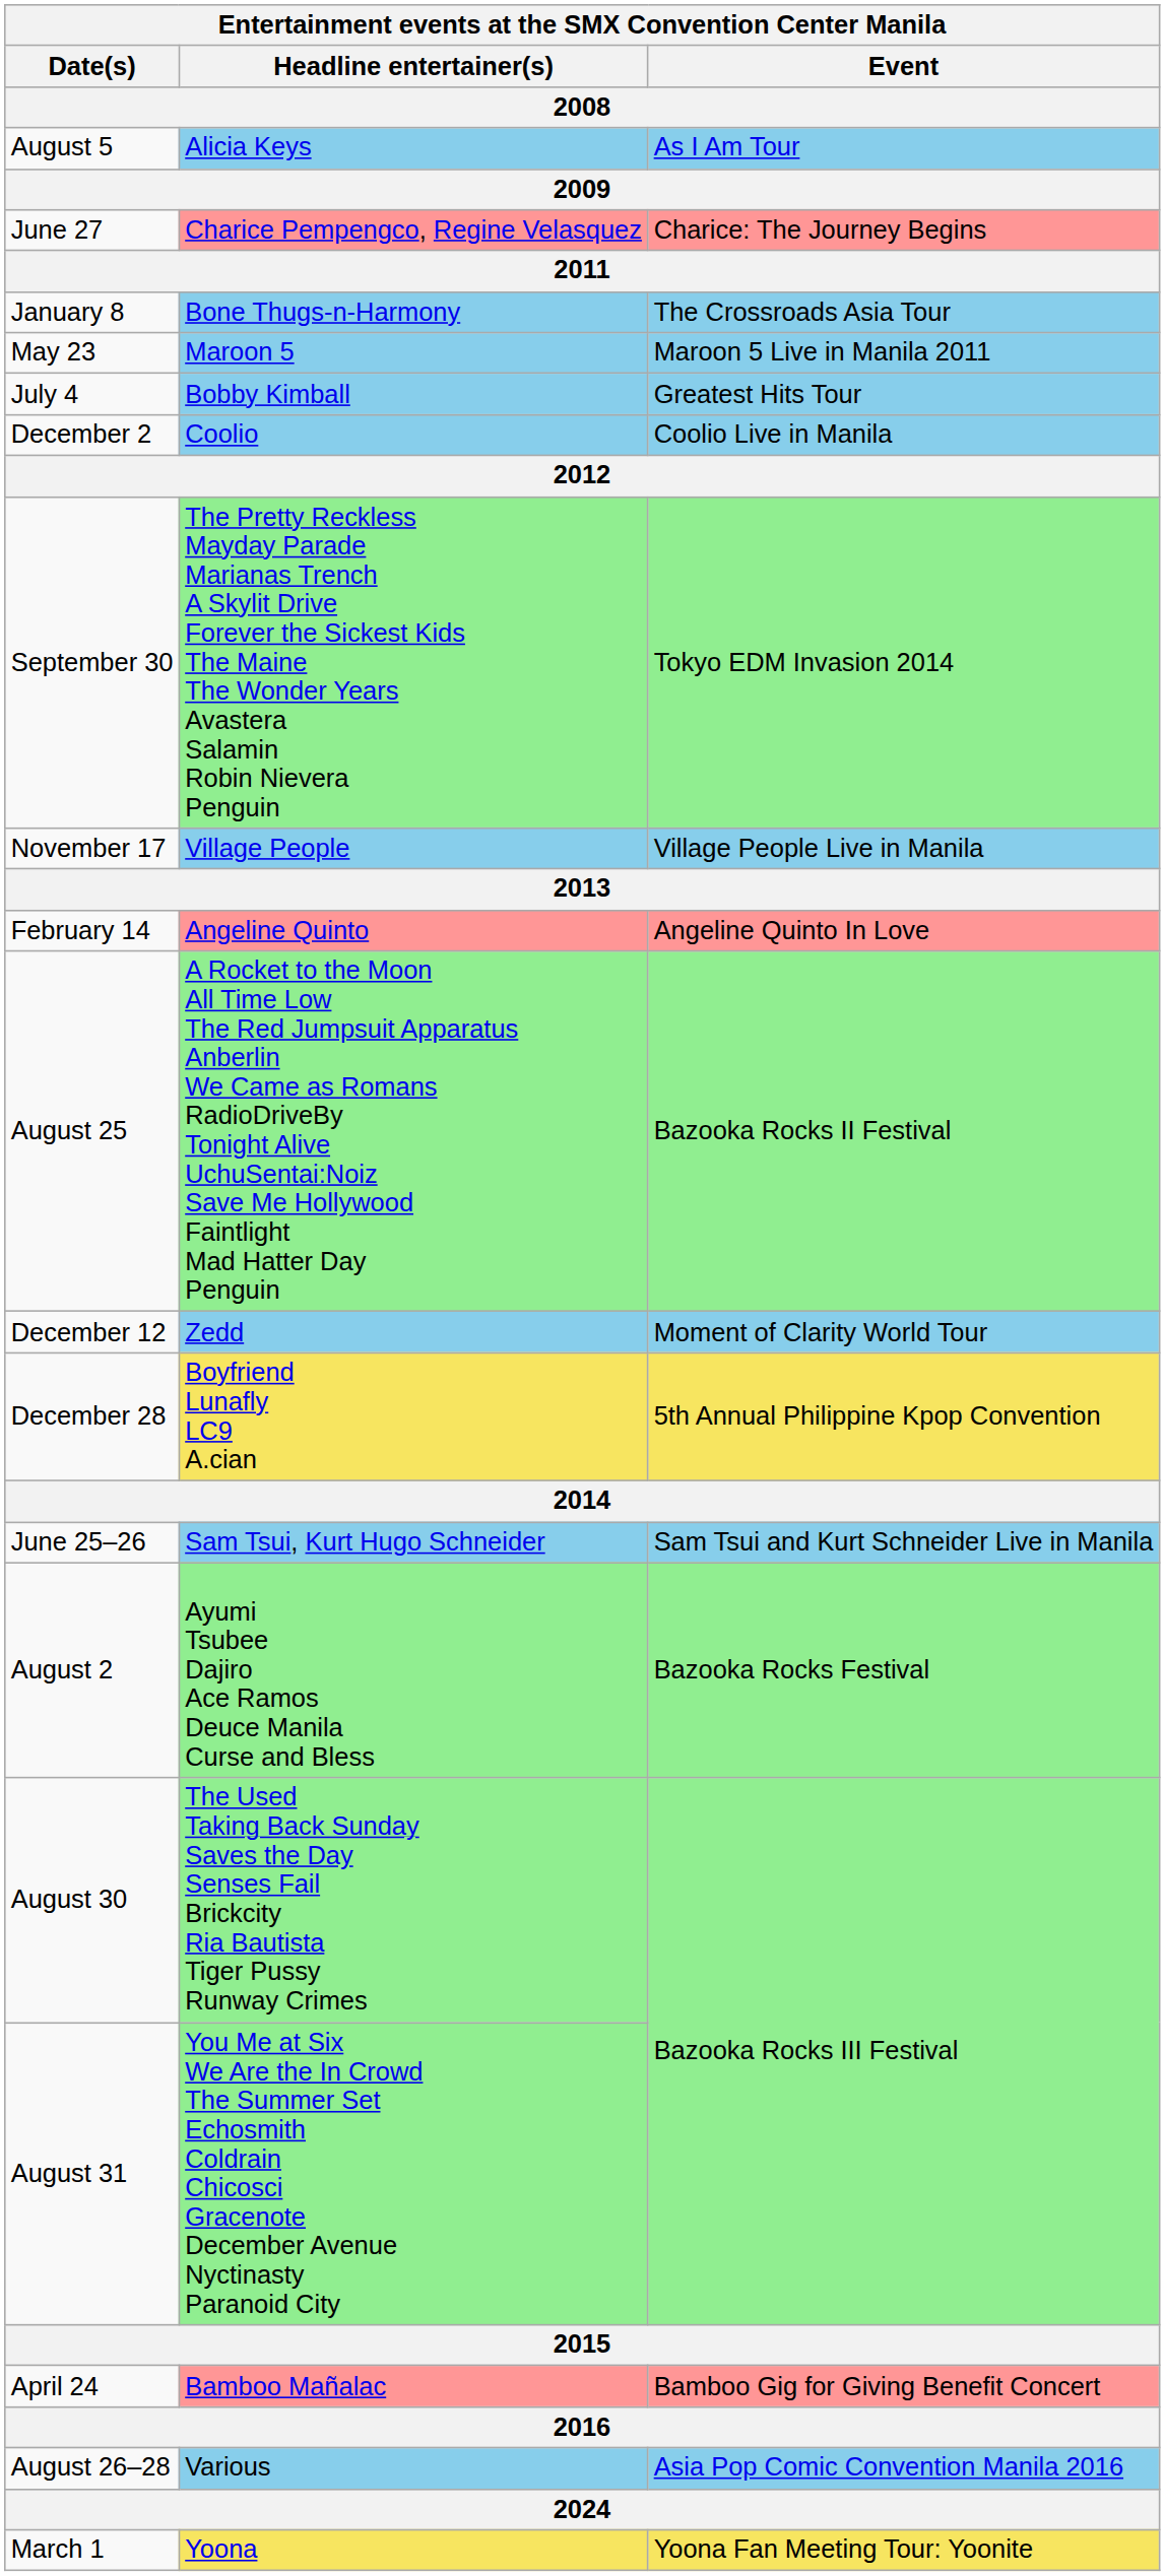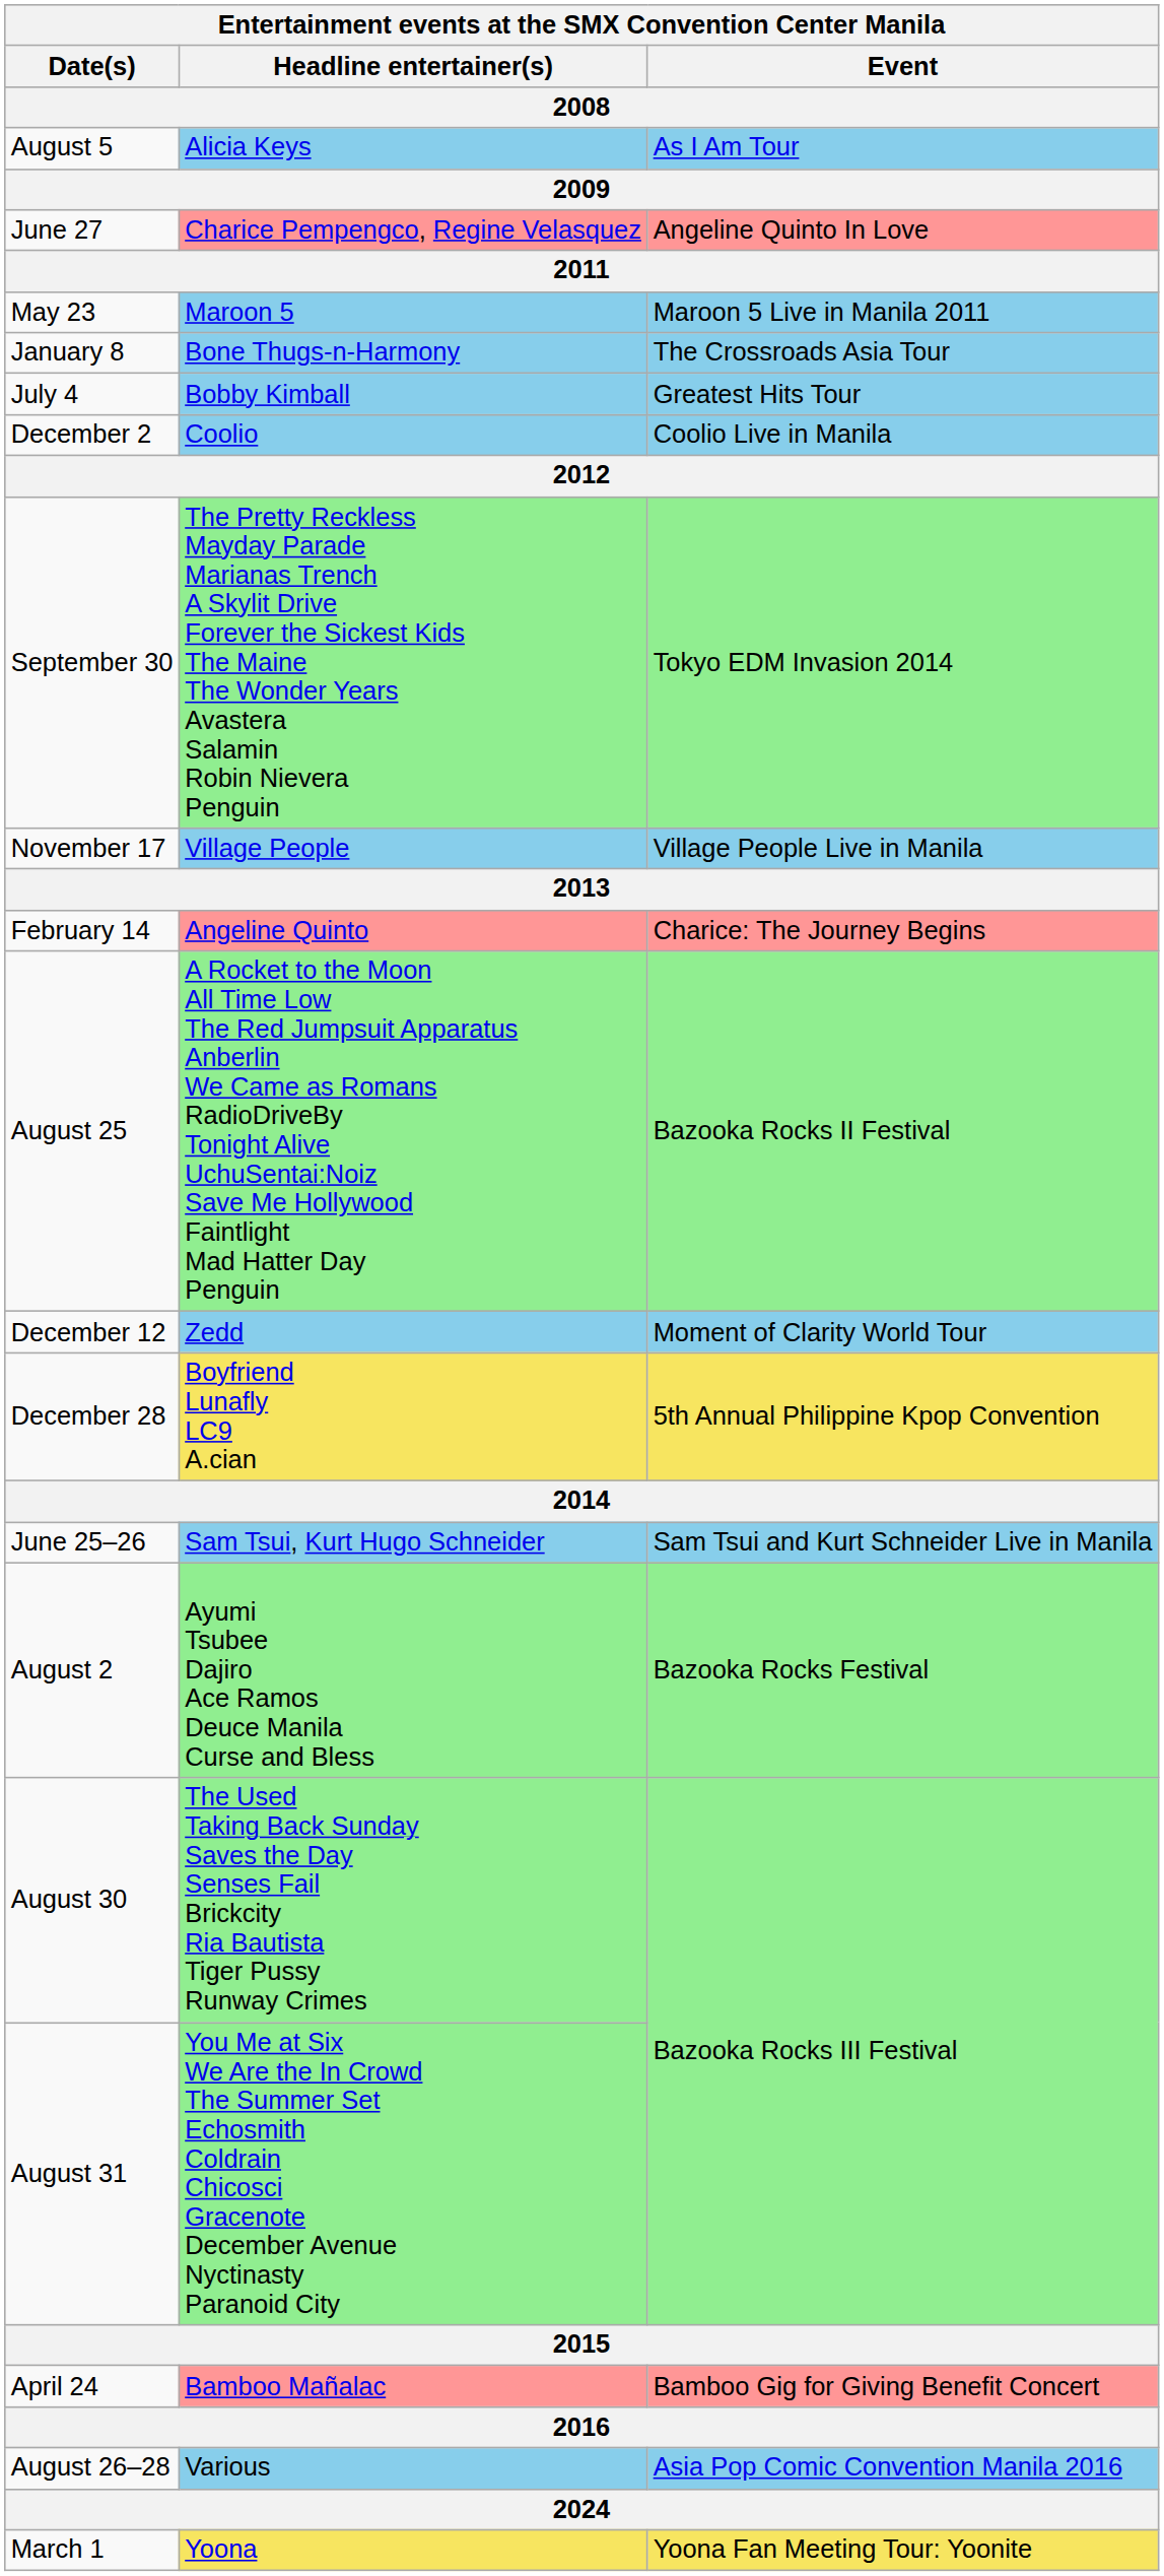 <table class="wikitable collapsible">
 <tr>
 <th colspan=3>Entertainment events at the SMX Convention Center Manila</th>
 </tr>
 <tr>
 <th>Date(s)</th>
 <th>Headline entertainer(s)</th>
 <th>Event</th>
 </tr>
 <tr>
 <th colspan="3">2008</th>
 </tr>
 <tr>
 <td>August 5</td>
 <td style="background:skyblue;"><a href='#'>Alicia Keys</a></td>
 <td style="background:skyblue;"><a href='#'>As I Am Tour</a></td>
 </tr>
 <tr>
 <th colspan="3">2009</th>
 </tr>
 <tr>
 <td>June 27</td>
 <td style="background:#ff9696;"><a href='#'>Charice Pempengco</a>, <a href='#'>Regine Velasquez</a></td>
-<td style="background:#ff9696;">Charice: The Journey Begins</td>
+<td style="background:#ff9696;">Angeline Quinto In Love</td>
 </tr>
 <tr style="background:#ddd;">
 <th colspan="3">2011</th>
 </tr>
 <tr>
+<td>May 23</td>
+<td style="background:skyblue;"><a href='#'>Maroon 5</a></td>
+<td style="background:skyblue;">Maroon 5 Live in Manila 2011</td>
+</tr>
+<tr>
 <td>January 8</td>
 <td style="background:skyblue;"><a href='#'>Bone Thugs-n-Harmony</a></td>
 <td style="background:skyblue;">The Crossroads Asia Tour</td>
-</tr>
-<tr>
-<td>May 23</td>
-<td style="background:skyblue;"><a href='#'>Maroon 5</a></td>
-<td style="background:skyblue;">Maroon 5 Live in Manila 2011</td>
 </tr>
 <tr>
 <td>July 4</td>
 <td style="background:skyblue;"><a href='#'>Bobby Kimball</a></td>
 <td style="background:skyblue;">Greatest Hits Tour</td>
 </tr>
 <tr>
 <td>December 2</td>
 <td style="background:skyblue;"><a href='#'>Coolio</a></td>
 <td style="background:skyblue;">Coolio Live in Manila</td>
 </tr>
 <tr style="background:#ddd;">
 <th colspan="3">2012</th>
 </tr>
 <tr>
 <td>September 30</td>
 <td style="background:lightgreen;"><a href='#'>The Pretty Reckless</a><br><a href='#'>Mayday Parade</a><br><a href='#'>Marianas Trench</a><br><a href='#'>A Skylit Drive</a><br><a href='#'>Forever the Sickest Kids</a><br><a href='#'>The Maine</a><br><a href='#'>The Wonder Years</a><br>Avastera<br>Salamin<br>Robin Nievera<br>Penguin</td>
 <td style="background:lightgreen;">Tokyo EDM Invasion 2014</td>
 </tr>
 <tr>
 <td>November 17</td>
 <td style="background:skyblue;"><a href='#'>Village People</a></td>
 <td style="background:skyblue;">Village People Live in Manila</td>
 </tr>
 <tr style="background:#ddd;">
 <th colspan="3">2013</th>
 </tr>
 <tr>
 <td>February 14</td>
 <td style="background:#ff9696;"><a href='#'>Angeline Quinto</a></td>
-<td style="background:#ff9696;">Angeline Quinto In Love</td>
+<td style="background:#ff9696;">Charice: The Journey Begins</td>
 </tr>
 <tr>
 <td>August 25</td>
 <td style="background:lightgreen;"><a href='#'>A Rocket to the Moon</a><br><a href='#'>All Time Low</a><br><a href='#'>The Red Jumpsuit Apparatus</a><br><a href='#'>Anberlin</a><br><a href='#'>We Came as Romans</a><br>RadioDriveBy<br><a href='#'>Tonight Alive</a><br><a href='#'>UchuSentai:Noiz</a><br><a href='#'>Save Me Hollywood</a><br>Faintlight<br>Mad Hatter Day<br>Penguin</td>
 <td style="background:lightgreen;">Bazooka Rocks II Festival</td>
 </tr>
 <tr>
 <td>December 12</td>
 <td style="background:skyblue;"><a href='#'>Zedd</a></td>
 <td style="background:skyblue;">Moment of Clarity World Tour</td>
 </tr>
 <tr>
 <td>December 28</td>
 <td style="background:#f7e560;"><a href='#'>Boyfriend</a><br><a href='#'>Lunafly</a><br><a href='#'>LC9</a><br>A.cian</td>
 <td style="background:#f7e560;">5th Annual Philippine Kpop Convention</td>
 </tr>
 <tr style="background:#ddd;">
 <th colspan="3">2014</th>
 </tr>
 <tr>
 <td>June 25–26</td>
 <td style="background:skyblue;"><a href='#'>Sam Tsui</a>, <a href='#'>Kurt Hugo Schneider</a></td>
 <td style="background:skyblue;">Sam Tsui and Kurt Schneider Live in Manila</td>
 </tr>
 <tr>
 <td>August 2</td>
 <td style="background:lightgreen;"><br>Ayumi<br>Tsubee<br>Dajiro<br>Ace Ramos<br>Deuce Manila<br>Curse and Bless</td>
 <td style="background:lightgreen;">Bazooka Rocks Festival</td>
 </tr>
 <tr>
 <td>August 30</td>
 <td style="background:lightgreen;"><a href='#'>The Used</a><br><a href='#'>Taking Back Sunday</a><br><a href='#'>Saves the Day</a><br><a href='#'>Senses Fail</a><br>Brickcity<br><a href='#'>Ria Bautista</a><br>Tiger Pussy<br>Runway Crimes</td>
 <td style="background:lightgreen;" rowspan="2">Bazooka Rocks III Festival</td>
 </tr>
 <tr>
 <td>August 31</td>
 <td style="background:lightgreen;"><a href='#'>You Me at Six</a><br><a href='#'>We Are the In Crowd</a><br><a href='#'>The Summer Set</a><br><a href='#'>Echosmith</a><br><a href='#'>Coldrain</a><br><a href='#'>Chicosci</a><br><a href='#'>Gracenote</a><br>December Avenue<br>Nyctinasty<br>Paranoid City</td>
 </tr>
 <tr style="background:#ddd;">
 <th colspan="3">2015</th>
 </tr>
 <tr>
 <td>April 24</td>
 <td style="background:#ff9696;"><a href='#'>Bamboo Mañalac</a></td>
 <td style="background:#ff9696;">Bamboo Gig for Giving Benefit Concert</td>
 </tr>
 <tr style="background:#ddd;">
 <th colspan="3">2016</th>
 </tr>
 <tr>
 <td>August 26–28</td>
 <td style="background:skyblue;">Various</td>
 <td style="background:skyblue;"><a href='#'>Asia Pop Comic Convention Manila 2016</a></td>
 </tr>
 <tr style="background:#ddd;">
 <th colspan="3">2024</th>
 </tr>
 <tr>
 <td>March 1</td>
 <td style="background:#f7e560;"><a href='#'>Yoona</a></td>
 <td style="background:#f7e560;">Yoona Fan Meeting Tour: Yoonite</td>
 </tr>
 </table>
